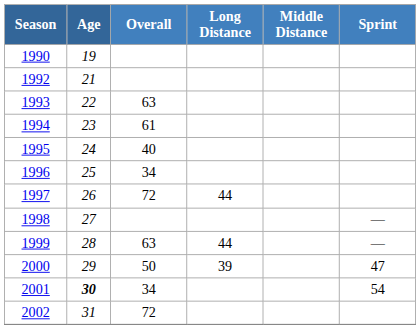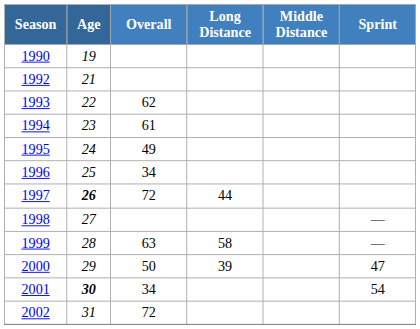 <table class="wikitable" style="font-size:95%; text-align:center; border:grey solid 1px; border-collapse:collapse; background:#ffffff;">
 <tr>
 <th style="background-color:#369; color:white; width:60px;" rowspan="2"> Season </th>
 <th style="background-color:#369; color:white; width:40px;" rowspan="2"> Age </th>
 </tr>
 <tr>
 <th style="background-color:#4180be; color:white; width:75px;">Overall</th>
 <th style="background-color:#4180be; color:white; width:75px;">Long Distance</th>
 <th style="background-color:#4180be; color:white; width:75px;">Middle Distance</th>
 <th style="background-color:#4180be; color:white; width:75px;">Sprint</th>
 </tr>
 <tr>
 <td><a href='#'>1990</a></td>
 <td><em>19</em></td>
 <td></td>
 <td></td>
 <td></td>
 <td></td>
 </tr>
 <tr>
 <td><a href='#'>1992</a></td>
 <td><em>21</em></td>
 <td></td>
 <td></td>
 <td></td>
 <td></td>
 </tr>
 <tr>
 <td><a href='#'>1993</a></td>
 <td><em>22</em></td>
-<td>63</td>
+<td>62</td>
 <td></td>
 <td></td>
 <td></td>
 </tr>
 <tr>
 <td><a href='#'>1994</a></td>
 <td><em>23</em></td>
 <td>61</td>
 <td></td>
 <td></td>
 <td></td>
 </tr>
 <tr>
 <td><a href='#'>1995</a></td>
 <td><em>24</em></td>
-<td>40</td>
+<td>49</td>
 <td></td>
 <td></td>
 <td></td>
 </tr>
 <tr>
 <td><a href='#'>1996</a></td>
 <td><em>25</em></td>
 <td>34</td>
 <td></td>
 <td></td>
 <td></td>
 </tr>
 <tr>
 <td><a href='#'>1997</a></td>
-<td><em>26</em></td>
+<td><strong><em>26</em></strong></td>
 <td>72</td>
 <td>44</td>
 <td></td>
 <td></td>
 </tr>
 <tr>
 <td><a href='#'>1998</a></td>
 <td><em>27</em></td>
 <td></td>
 <td></td>
 <td></td>
 <td>—</td>
 </tr>
 <tr>
 <td><a href='#'>1999</a></td>
 <td><em>28</em></td>
 <td>63</td>
-<td>44</td>
+<td>58</td>
 <td></td>
 <td>—</td>
 </tr>
 <tr>
 <td><a href='#'>2000</a></td>
 <td><em>29</em></td>
 <td>50</td>
 <td>39</td>
 <td></td>
 <td>47</td>
 </tr>
 <tr>
 <td><a href='#'>2001</a></td>
 <td><strong><em>30</em></strong></td>
 <td>34</td>
 <td></td>
 <td></td>
 <td>54</td>
 </tr>
 <tr>
 <td><a href='#'>2002</a></td>
 <td><em>31</em></td>
 <td>72</td>
 <td></td>
 <td></td>
 <td></td>
 </tr>
 <tr>
 </tr>
 </table>
